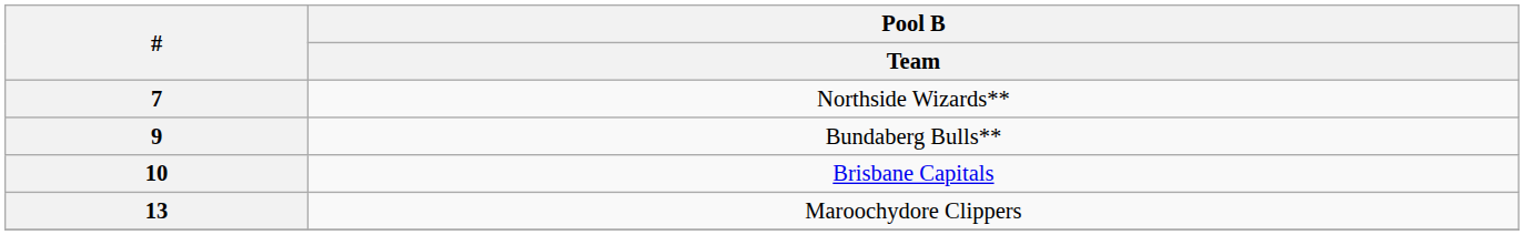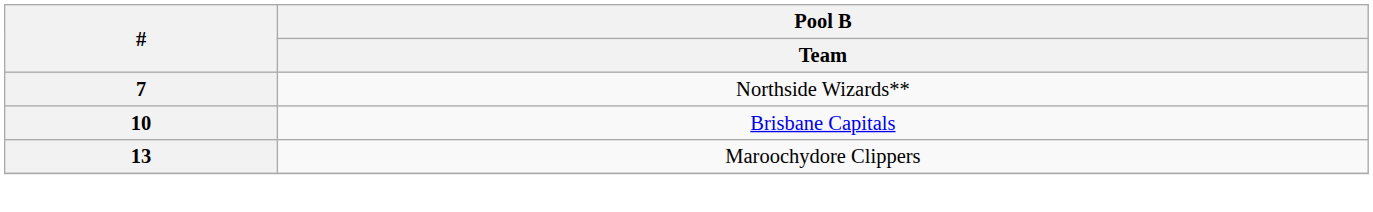 <table class="wikitable" width="80%" style="font-size:95%; text-align:center">
 <tr>
 <th width="5%" rowspan=2>#</th>
 <th colspan="1" align="center">Pool B</th>
 </tr>
 <tr>
 <th width="20%">Team</th>
 </tr>
 <tr>
 <th>7</th>
 <td align=center>Northside Wizards**</td>
 </tr>
 <tr>
-<th>9</th>
-<td align=center>Bundaberg Bulls**</td>
-</tr>
-<tr>
 <th>10</th>
 <td align=center><a href='#'>Brisbane Capitals</a></td>
 </tr>
 <tr>
 <th>13</th>
 <td align=center>Maroochydore Clippers</td>
 </tr>
 <tr>
 </tr>
 </table>
